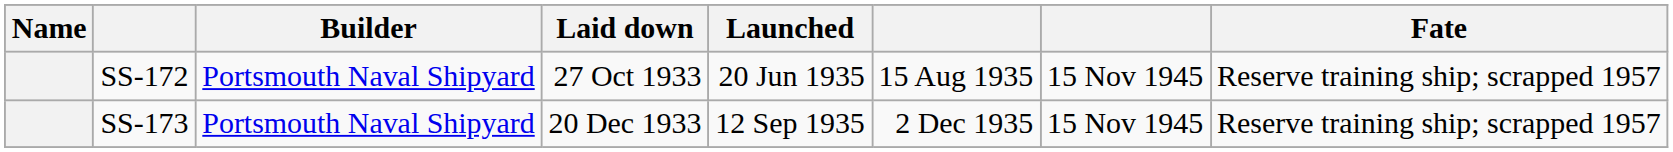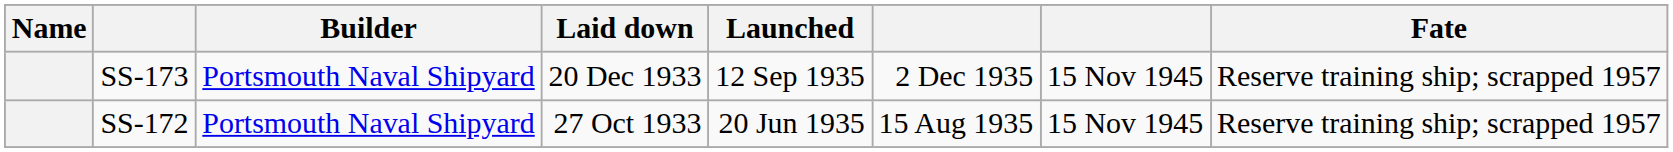 <table class="wikitable plainrowheaders">
 <tr>
 <th scope="col">Name</th>
 <th scope="col"></th>
 <th scope="col">Builder</th>
 <th scope="col">Laid down</th>
 <th scope="col">Launched</th>
 <th scope="col"></th>
 <th scope="col"></th>
 <th scope="col">Fate</th>
 </tr>
 <tr>
 <th scope="row"></th>
+<td style="white-space: nowrap;">SS-173</td>
+<td><a href='#'>Portsmouth Naval Shipyard</a></td>
+<td style="text-align: right;">20 Dec 1933</td>
+<td style="text-align: right;">12 Sep 1935</td>
+<td style="text-align: right;">2 Dec 1935</td>
+<td style="text-align: right;">15 Nov 1945</td>
+<td>Reserve training ship; scrapped 1957</td>
+</tr>
+<tr>
+<th scope="row"></th>
 <td>SS-172</td>
 <td><a href='#'>Portsmouth Naval Shipyard</a></td>
 <td style="text-align: right;">27 Oct 1933</td>
 <td style="text-align: right;">20 Jun 1935</td>
 <td style="text-align: right;">15 Aug 1935</td>
 <td style="text-align: right;">15 Nov 1945</td>
 <td>Reserve training ship; scrapped 1957</td>
 </tr>
-<tr>
-<th scope="row"></th>
-<td style="white-space: nowrap;">SS-173</td>
-<td><a href='#'>Portsmouth Naval Shipyard</a></td>
-<td style="text-align: right;">20 Dec 1933</td>
-<td style="text-align: right;">12 Sep 1935</td>
-<td style="text-align: right;">2 Dec 1935</td>
-<td style="text-align: right;">15 Nov 1945</td>
-<td>Reserve training ship; scrapped 1957</td>
-</tr>
 </table>
